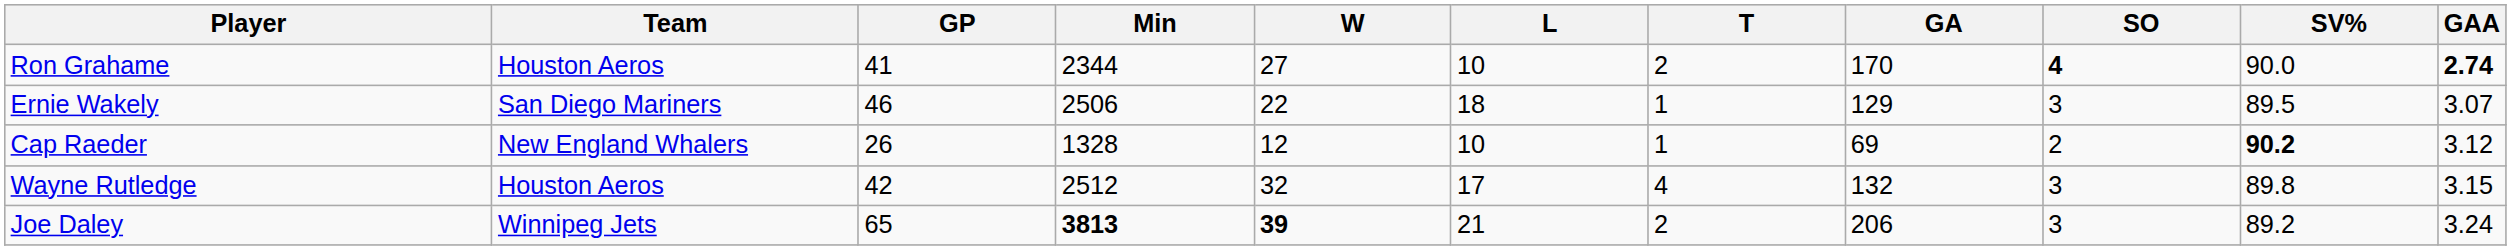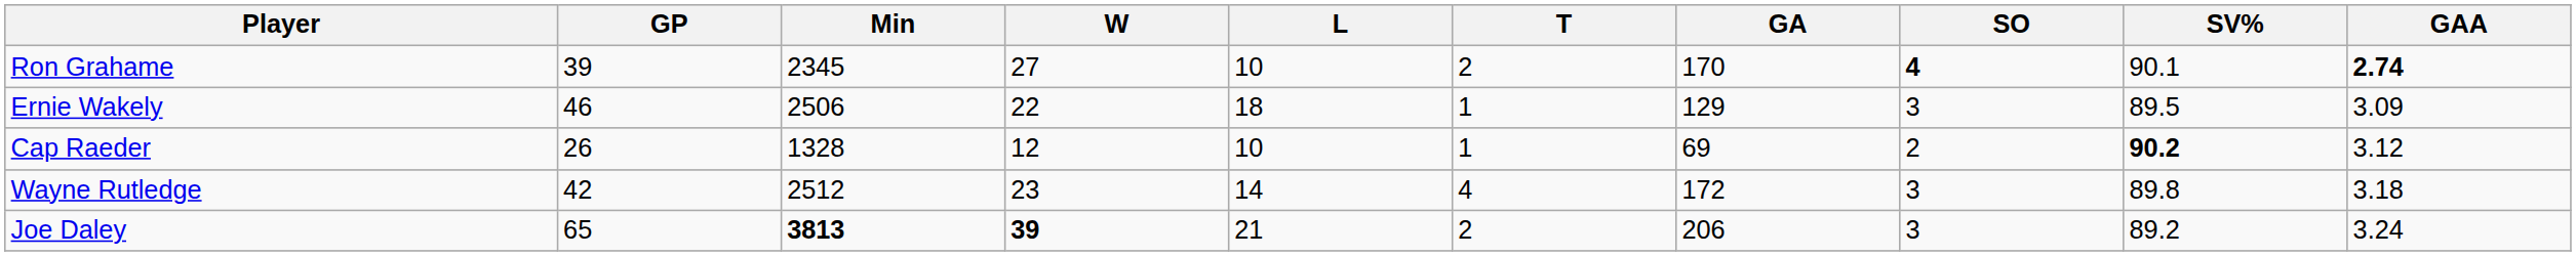 <table class="wikitable sortable" width="100%">
 <tr>
 <th bgcolor="#e0e0e0" width="20%" align="left">Player</th>
-<th bgcolor="#e0e0e0" width="15%">Team</th>
 <th bgcolor="#e0e0e0" width="8.1%">GP</th>
 <th bgcolor="#e0e0e0" width="8.1%">Min</th>
 <th bgcolor="#e0e0e0" width="8.1%">W</th>
 <th bgcolor="#e0e0e0" width="8.1%">L</th>
 <th bgcolor="#e0e0e0" width="8.1%">T</th>
 <th bgcolor="#e0e0e0" width="8.1%">GA</th>
 <th bgcolor="#e0e0e0" width="8.1%">SO</th>
 <th bgcolor="#e0e0e0" width="8.1%">SV%</th>
 <th bgcolor="#e0e0e0" width="8.1%">GAA</th>
 </tr>
 <tr align="left">
 <td align="left"><a href='#'>Ron Grahame</a></td>
-<td><a href='#'>Houston Aeros</a></td>
-<td>41</td>
-<td>2344</td>
+<td>39</td>
+<td>2345</td>
 <td>27</td>
 <td>10</td>
 <td>2</td>
 <td>170</td>
 <td><strong>4</strong></td>
-<td>90.0</td>
+<td>90.1</td>
 <td><strong>2.74</strong></td>
 </tr>
 <tr align="left">
 <td align="left"><a href='#'>Ernie Wakely</a></td>
-<td><a href='#'>San Diego Mariners</a></td>
 <td>46</td>
 <td>2506</td>
 <td>22</td>
 <td>18</td>
 <td>1</td>
 <td>129</td>
 <td>3</td>
 <td>89.5</td>
-<td>3.07</td>
+<td>3.09</td>
 </tr>
 <tr align="left">
 <td align="left"><a href='#'>Cap Raeder</a></td>
-<td><a href='#'>New England Whalers</a></td>
 <td>26</td>
 <td>1328</td>
 <td>12</td>
 <td>10</td>
 <td>1</td>
 <td>69</td>
 <td>2</td>
 <td><strong>90.2</strong></td>
 <td>3.12</td>
 </tr>
 <tr align="left">
 <td align="left"><a href='#'>Wayne Rutledge</a></td>
-<td><a href='#'>Houston Aeros</a></td>
 <td>42</td>
 <td>2512</td>
-<td>32</td>
-<td>17</td>
+<td>23</td>
+<td>14</td>
 <td>4</td>
-<td>132</td>
+<td>172</td>
 <td>3</td>
 <td>89.8</td>
-<td>3.15</td>
+<td>3.18</td>
 </tr>
 <tr align="left">
 <td align="left"><a href='#'>Joe Daley</a></td>
-<td><a href='#'>Winnipeg Jets</a></td>
 <td>65</td>
 <td><strong>3813</strong></td>
 <td><strong>39</strong></td>
 <td>21</td>
 <td>2</td>
 <td>206</td>
 <td>3</td>
 <td>89.2</td>
 <td>3.24</td>
 </tr>
 </table>
